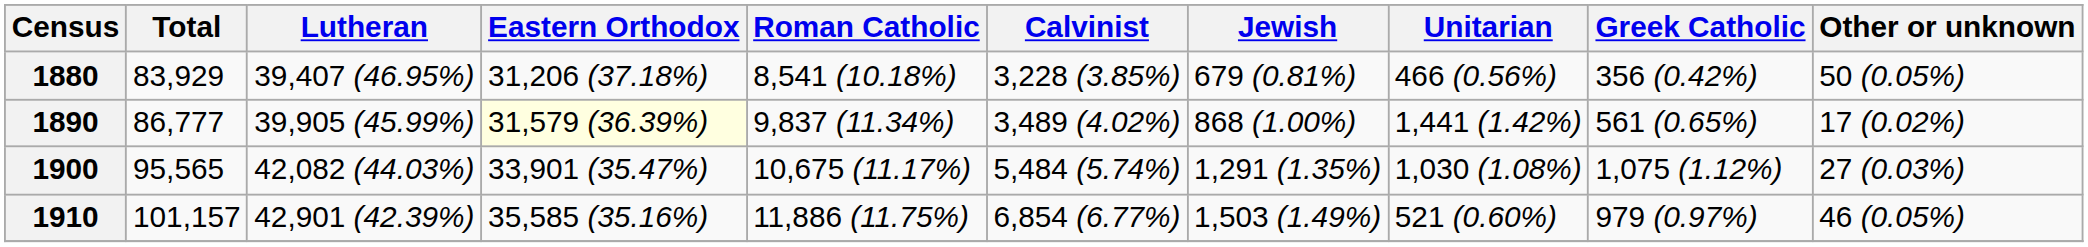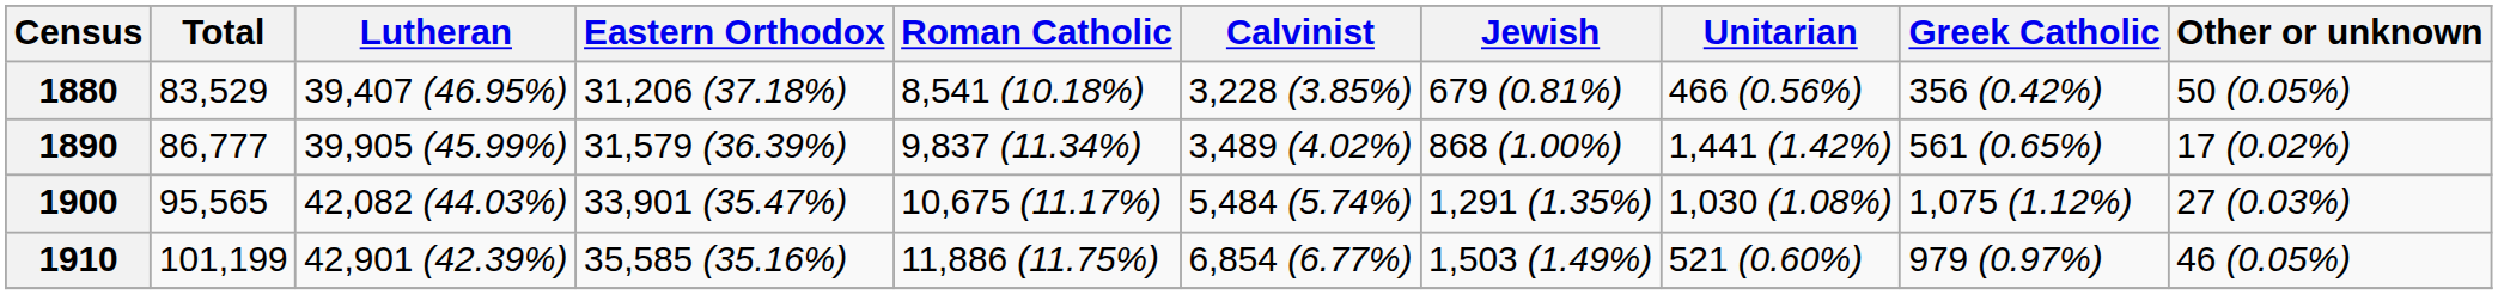 <table class="wikitable">
 <tr>
 <th>Census</th>
 <th>Total</th>
 <th><a href='#'>Lutheran</a></th>
 <th><a href='#'>Eastern Orthodox</a></th>
 <th><a href='#'>Roman Catholic</a></th>
 <th><a href='#'>Calvinist</a></th>
 <th><a href='#'>Jewish</a></th>
 <th><a href='#'>Unitarian</a></th>
 <th><a href='#'>Greek Catholic</a></th>
 <th>Other or unknown</th>
 </tr>
 <tr>
 <th>1880</th>
-<td>83,929</td>
+<td>83,529</td>
 <td>39,407 <em>(46.95%)</em></td>
 <td>31,206 <em>(37.18%)</em></td>
 <td>8,541 <em>(10.18%)</em></td>
 <td>3,228 <em>(3.85%)</em></td>
 <td>679 <em>(0.81%)</em></td>
 <td>466 <em>(0.56%)</em></td>
 <td>356 <em>(0.42%)</em></td>
 <td>50 <em>(0.05%)</em></td>
 </tr>
 <tr>
 <th>1890</th>
 <td>86,777</td>
 <td>39,905 <em>(45.99%)</em></td>
-<td style="background: lightyellow;">31,579 <em>(36.39%)</em></td>
+<td>31,579 <em>(36.39%)</em></td>
 <td>9,837 <em>(11.34%)</em></td>
 <td>3,489 <em>(4.02%)</em></td>
 <td>868 <em>(1.00%)</em></td>
 <td>1,441 <em>(1.42%)</em></td>
 <td>561 <em>(0.65%)</em></td>
 <td>17 <em>(0.02%)</em></td>
 </tr>
 <tr>
 <th>1900</th>
 <td>95,565</td>
 <td>42,082 <em>(44.03%)</em></td>
 <td>33,901 <em>(35.47%)</em></td>
 <td>10,675 <em>(11.17%)</em></td>
 <td>5,484 <em>(5.74%)</em></td>
 <td>1,291 <em>(1.35%)</em></td>
 <td>1,030 <em>(1.08%)</em></td>
 <td>1,075 <em>(1.12%)</em></td>
 <td>27 <em>(0.03%)</em></td>
 </tr>
 <tr>
 <th>1910</th>
-<td>101,157</td>
+<td>101,199</td>
 <td>42,901 <em>(42.39%)</em></td>
 <td>35,585 <em>(35.16%)</em></td>
 <td>11,886 <em>(11.75%)</em></td>
 <td>6,854 <em>(6.77%)</em></td>
 <td>1,503 <em>(1.49%)</em></td>
 <td>521 <em>(0.60%)</em></td>
 <td>979 <em>(0.97%)</em></td>
 <td>46 <em>(0.05%)</em></td>
 </tr>
 <tr>
 </tr>
 </table>
